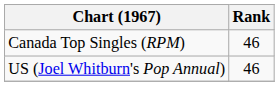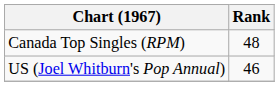 <table class="wikitable">
 <tr>
 <th>Chart (1967)</th>
 <th style="text-align:center;">Rank</th>
 </tr>
 <tr>
 <td>Canada Top Singles (<em>RPM</em>)</td>
-<td style="text-align:center;">46</td>
+<td style="text-align:center;">48</td>
 </tr>
 <tr>
 <td>US (<a href='#'>Joel Whitburn</a>'s <em>Pop Annual</em>)</td>
 <td style="text-align:center;">46</td>
 </tr>
 <tr>
 </tr>
 </table>
